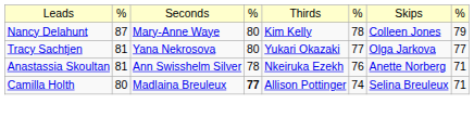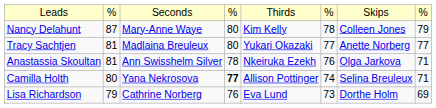 <table class="wikitable">
 <tr align=center bgcolor="#ffffcc">
 <td>Leads</td>
 <td>%</td>
 <td>Seconds</td>
 <td>%</td>
 <td>Thirds</td>
 <td>%</td>
 <td>Skips</td>
 <td>%</td>
 </tr>
 <tr>
 <td> <a href='#'>Nancy Delahunt</a></td>
 <td>87</td>
 <td> <a href='#'>Mary-Anne Waye</a></td>
 <td>80</td>
 <td> <a href='#'>Kim Kelly</a></td>
 <td>78</td>
 <td> <a href='#'>Colleen Jones</a></td>
 <td>79</td>
 </tr>
 <tr>
 <td> <a href='#'>Tracy Sachtjen</a></td>
 <td>81</td>
-<td> <a href='#'>Yana Nekrosova</a></td>
+<td> <a href='#'>Madlaina Breuleux</a></td>
 <td>80</td>
 <td> <a href='#'>Yukari Okazaki</a></td>
 <td>77</td>
-<td> <a href='#'>Olga Jarkova</a></td>
+<td> <a href='#'>Anette Norberg</a></td>
 <td>77</td>
 </tr>
 <tr>
 <td> <a href='#'>Anastassia Skoultan</a></td>
 <td>81</td>
 <td> <a href='#'>Ann Swisshelm Silver</a></td>
 <td>78</td>
 <td> <a href='#'>Nkeiruka Ezekh</a></td>
 <td>76</td>
-<td> <a href='#'>Anette Norberg</a></td>
+<td> <a href='#'>Olga Jarkova</a></td>
 <td>71</td>
 </tr>
 <tr>
 <td> <a href='#'>Camilla Holth</a></td>
 <td>80</td>
-<td> <a href='#'>Madlaina Breuleux</a></td>
+<td> <a href='#'>Yana Nekrosova</a></td>
 <td><strong>77</strong></td>
 <td> <a href='#'>Allison Pottinger</a></td>
 <td>74</td>
 <td> <a href='#'>Selina Breuleux</a></td>
 <td>71</td>
 </tr>
+<tr>
+<td> <a href='#'>Lisa Richardson</a></td>
+<td>79</td>
+<td> <a href='#'>Cathrine Norberg</a></td>
+<td>76</td>
+<td> <a href='#'>Eva Lund</a></td>
+<td>73</td>
+<td> <a href='#'>Dorthe Holm</a></td>
+<td>69</td>
+</tr>
 </table>
